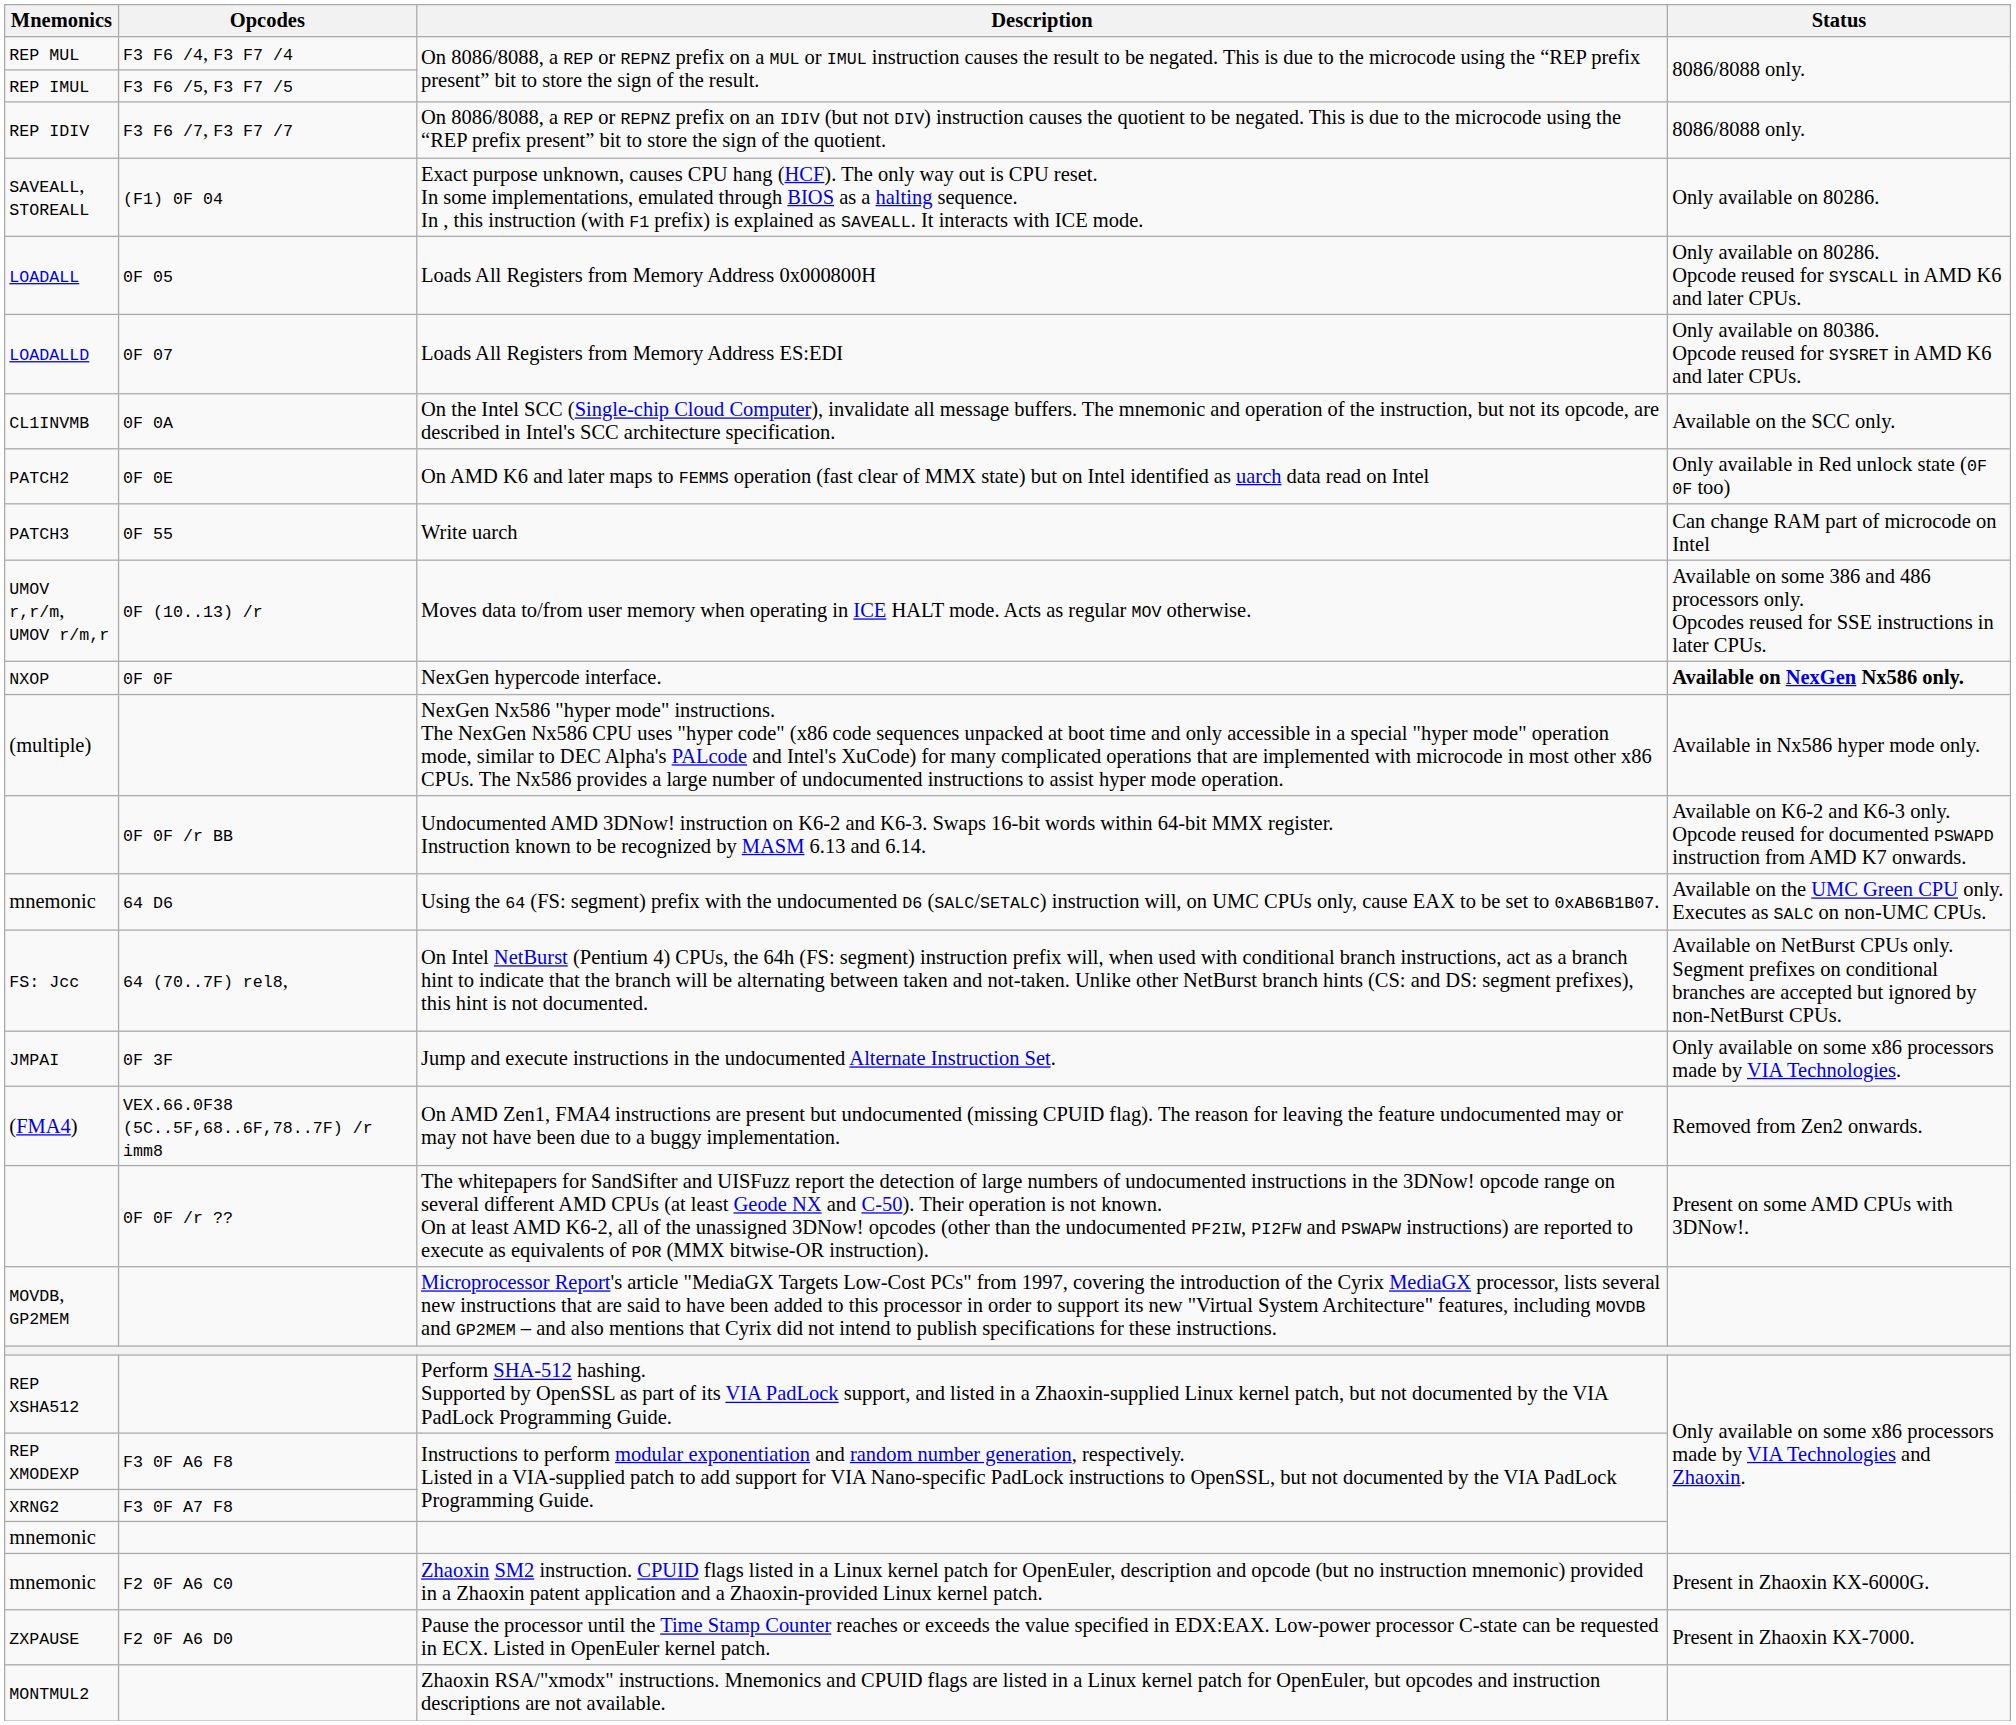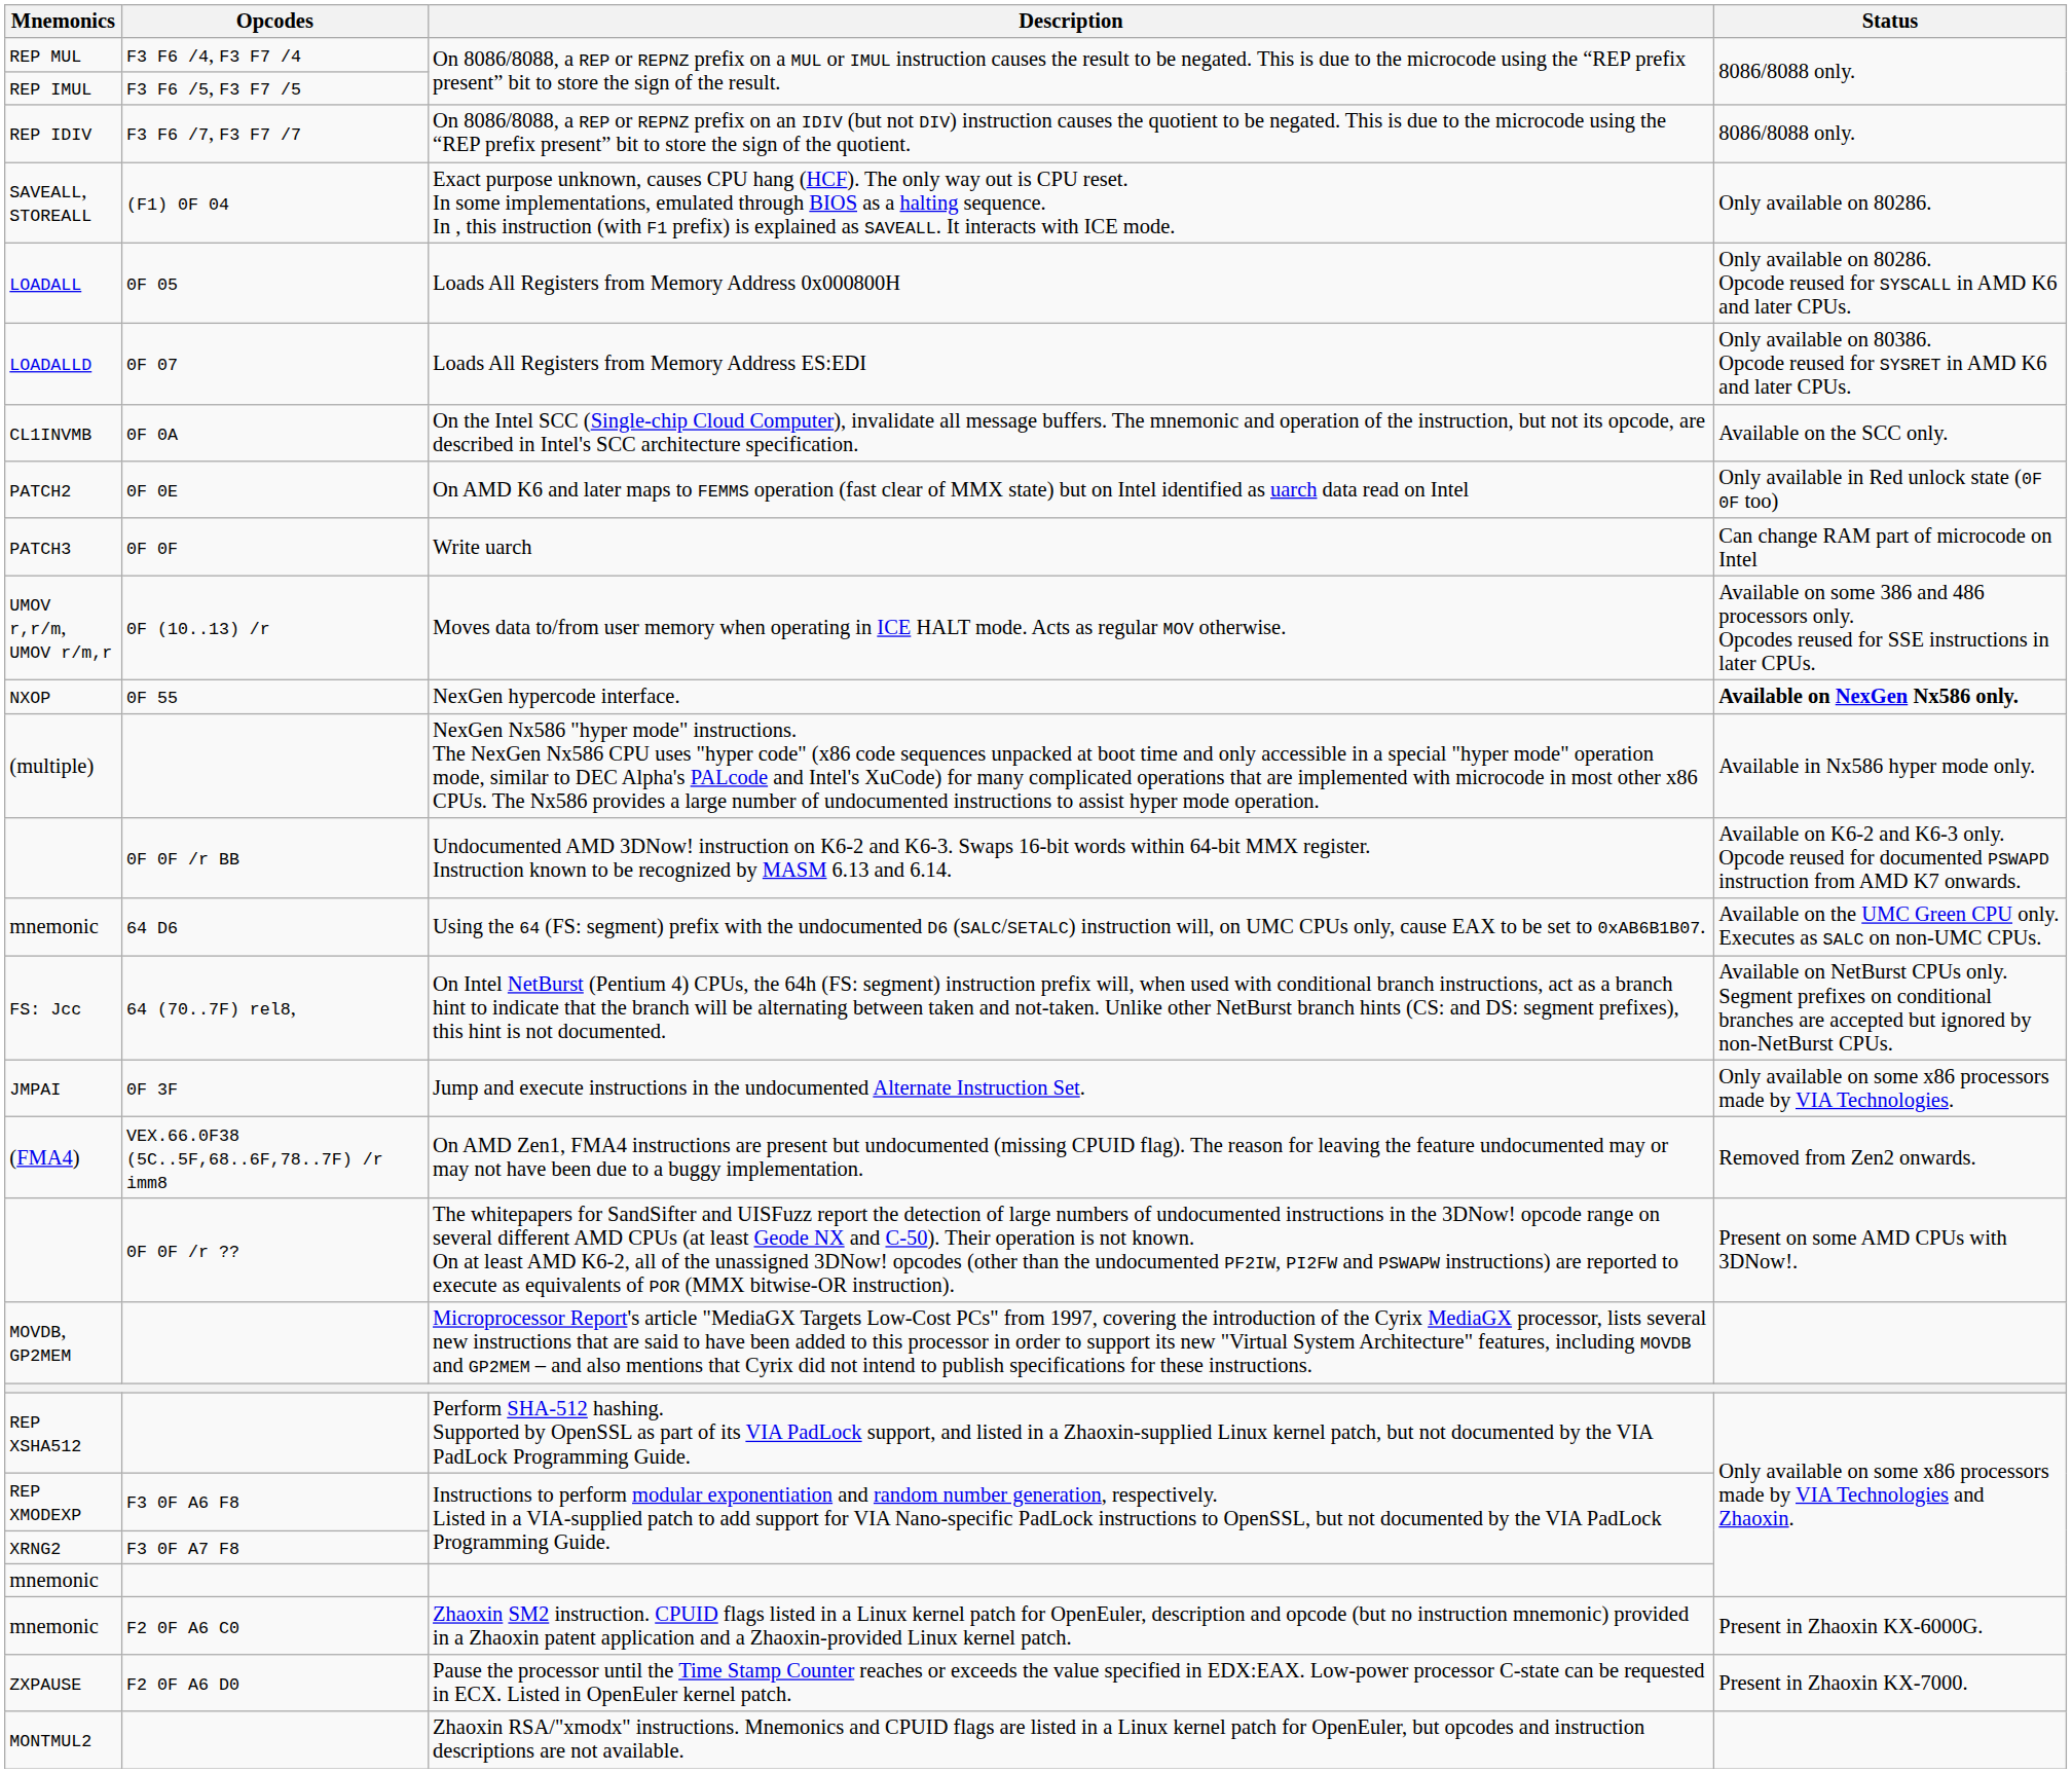 <table class="wikitable sortable sticky-header">
 <tr>
 <th>Mnemonics</th>
 <th>Opcodes</th>
 <th>Description</th>
 <th>Status</th>
 </tr>
 <tr>
 <td><code>REP MUL</code></td>
 <td><code>F3 F6 /4</code>, <code>F3 F7 /4</code></td>
 <td rowspan=2>On 8086/8088, a <code>REP</code> or <code>REPNZ</code> prefix on a <code>MUL</code> or <code>IMUL</code> instruction causes the result to be negated.  This is due to the microcode using the “REP prefix present” bit to store the sign of the result.</td>
 <td rowspan=2>8086/8088 only.</td>
 </tr>
 <tr>
 <td><code>REP IMUL</code></td>
 <td><code>F3 F6 /5</code>, <code>F3 F7 /5</code></td>
 </tr>
 <tr>
 <td><code>REP IDIV</code></td>
 <td><code>F3 F6 /7</code>, <code>F3 F7 /7</code></td>
 <td>On 8086/8088, a <code>REP</code> or <code>REPNZ</code> prefix on an <code>IDIV</code> (but not <code>DIV</code>) instruction causes the quotient to be negated.  This is due to the microcode using the “REP prefix present” bit to store the sign of the quotient.</td>
 <td>8086/8088 only.</td>
 </tr>
 <tr>
 <td><code>SAVEALL</code>,<br><code>STOREALL</code></td>
 <td><code>(F1) 0F 04</code></td>
 <td>Exact purpose unknown, causes CPU hang (<a href='#'>HCF</a>). The only way out is CPU reset.<br>In some implementations, emulated through <a href='#'>BIOS</a> as a <a href='#'>halting</a> sequence.<br>In , this instruction (with <code>F1</code> prefix) is explained as <code>SAVEALL</code>. It interacts with ICE mode.</td>
 <td>Only available on 80286.</td>
 </tr>
 <tr>
 <td><code><a href='#'>LOADALL</a></code></td>
 <td><code>0F 05</code></td>
 <td>Loads All Registers from Memory Address 0x000800H</td>
 <td>Only available on 80286.<br>Opcode reused for <code>SYSCALL</code> in AMD K6 and later CPUs.</td>
 </tr>
 <tr>
 <td><code><a href='#'>LOADALLD</a></code></td>
 <td><code>0F 07</code></td>
 <td>Loads All Registers from Memory Address ES:EDI</td>
 <td>Only available on 80386.<br>Opcode reused for <code>SYSRET</code> in AMD K6 and later CPUs.</td>
 </tr>
 <tr>
 <td><code>CL1INVMB</code></td>
 <td><code>0F 0A</code></td>
 <td>On the Intel SCC (<a href='#'>Single-chip Cloud Computer</a>), invalidate all message buffers. The mnemonic and operation of the instruction, but not its opcode, are described in Intel's SCC architecture specification.</td>
 <td>Available on the SCC only.</td>
 </tr>
 <tr>
 <td><code>PATCH2</code></td>
 <td><code>0F 0E</code></td>
 <td>On AMD K6 and later maps to <code>FEMMS</code> operation (fast clear of MMX state) but on Intel identified as <a href='#'>uarch</a> data read on Intel</td>
 <td>Only available in Red unlock state (<code>0F 0F</code> too)</td>
 </tr>
 <tr>
 <td><code>PATCH3</code></td>
-<td><code>0F 55</code></td>
+<td><code>0F 0F</code></td>
 <td>Write uarch</td>
 <td>Can change RAM part of microcode on Intel</td>
 </tr>
 <tr>
 <td><code>UMOV r,r/m</code>,<br><code>UMOV r/m,r</code></td>
 <td><code>0F (10..13) /r</code></td>
 <td>Moves data to/from user memory when operating in <a href='#'>ICE</a> HALT mode. Acts as regular <code>MOV</code> otherwise.</td>
 <td>Available on some 386 and 486 processors only.<br>Opcodes reused for SSE instructions in later CPUs.</td>
 </tr>
 <tr>
 <td><code>NXOP</code></td>
-<td><code>0F 0F</code></td>
+<td><code>0F 55</code></td>
 <td>NexGen hypercode interface.</td>
 <td><strong>Available on <a href='#'>NexGen</a> Nx586 only.</strong></td>
 </tr>
 <tr>
 <td>(multiple)</td>
 <td></td>
 <td>NexGen Nx586 "hyper mode" instructions.<br>The NexGen Nx586 CPU uses "hyper code" (x86 code sequences unpacked at boot time and only accessible in a special "hyper mode" operation mode, similar to DEC Alpha's <a href='#'>PALcode</a> and Intel's XuCode) for many complicated operations that are implemented with microcode in most other x86 CPUs. The Nx586 provides a large number of undocumented instructions to assist hyper mode operation.</td>
 <td>Available in Nx586 hyper mode only.</td>
 </tr>
 <tr>
 <td></td>
 <td><code>0F 0F /r BB</code></td>
 <td>Undocumented AMD 3DNow! instruction on K6-2 and K6-3. Swaps 16-bit words within 64-bit MMX register.<br>Instruction known to be recognized by <a href='#'>MASM</a> 6.13 and 6.14.</td>
 <td>Available on K6-2 and K6-3 only.<br>Opcode reused for documented <code>PSWAPD</code> instruction from AMD K7 onwards.</td>
 </tr>
 <tr>
 <td> mnemonic</td>
 <td><code>64 D6</code></td>
 <td>Using the <code>64</code> (FS: segment) prefix with the undocumented <code>D6</code> (<code>SALC</code>/<code>SETALC</code>) instruction will, on UMC CPUs only, cause EAX to be set to <code>0xAB6B1B07</code>.</td>
 <td>Available on the <a href='#'>UMC Green CPU</a> only. Executes as <code>SALC</code> on non-UMC CPUs.</td>
 </tr>
 <tr>
 <td><code>FS: Jcc</code></td>
 <td><code>64 (70..7F) rel8</code>,<br></td>
 <td>On Intel <a href='#'>NetBurst</a> (Pentium 4) CPUs, the 64h (FS: segment) instruction prefix will, when used with conditional branch instructions, act as a branch hint to indicate that the branch will be alternating between taken and not-taken. Unlike other NetBurst branch hints (CS: and DS: segment prefixes), this hint is not documented.</td>
 <td>Available on NetBurst CPUs only.<br>Segment prefixes on conditional branches are accepted but ignored by non-NetBurst CPUs.</td>
 </tr>
 <tr>
 <td><code>JMPAI</code></td>
 <td><code>0F 3F</code></td>
 <td>Jump and execute instructions in the undocumented <a href='#'>Alternate Instruction Set</a>.</td>
 <td>Only available on some x86 processors made by <a href='#'>VIA Technologies</a>.</td>
 </tr>
 <tr>
 <td>(<a href='#'>FMA4</a>)</td>
 <td><code>VEX.66.0F38 (5C..5F,68..6F,78..7F) /r imm8</code></td>
 <td>On AMD Zen1, FMA4 instructions are present but undocumented (missing CPUID flag). The reason for leaving the feature undocumented may or may not have been due to a buggy implementation.</td>
 <td>Removed from Zen2 onwards.</td>
 </tr>
 <tr>
 <td></td>
 <td><code>0F 0F /r ??</code></td>
 <td>The whitepapers for SandSifter and UISFuzz report the detection of large numbers of undocumented instructions in the 3DNow! opcode range on several different AMD CPUs (at least <a href='#'>Geode NX</a> and <a href='#'>C-50</a>). Their operation is not known.<br>On at least AMD K6-2, all of the unassigned 3DNow! opcodes (other than the undocumented <code>PF2IW</code>, <code>PI2FW</code> and <code>PSWAPW</code> instructions) are reported to execute as equivalents of <code>POR</code> (MMX bitwise-OR instruction).</td>
 <td>Present on some AMD CPUs with 3DNow!.</td>
 </tr>
 <tr>
 <td><code>MOVDB</code>,<br><code>GP2MEM</code></td>
 <td></td>
 <td><a href='#'>Microprocessor Report</a>'s article "MediaGX Targets Low-Cost PCs" from 1997, covering the introduction of the Cyrix <a href='#'>MediaGX</a> processor, lists several new instructions that are said to have been added to this processor in order to support its new "Virtual System Architecture" features, including <code>MOVDB</code> and <code>GP2MEM</code> – and also mentions that Cyrix did not intend to publish specifications for these instructions.</td>
 <td></td>
 </tr>
 <tr>
 <th colspan=5></th>
 </tr>
 <tr>
 <td><code>REP XSHA512</code></td>
 <td></td>
 <td>Perform <a href='#'>SHA-512</a> hashing.<br>Supported by OpenSSL as part of its <a href='#'>VIA PadLock</a> support, and listed in a Zhaoxin-supplied Linux kernel patch, but not documented by the VIA PadLock Programming Guide.</td>
 <td rowspan="4">Only available on some x86 processors made by <a href='#'>VIA Technologies</a> and <a href='#'>Zhaoxin</a>.</td>
 </tr>
 <tr>
 <td><code>REP XMODEXP</code></td>
 <td><code>F3 0F A6 F8</code></td>
 <td rowspan=2>Instructions to perform <a href='#'>modular exponentiation</a> and <a href='#'>random number generation</a>, respectively.<br>Listed in a VIA-supplied patch to add support for VIA Nano-specific PadLock instructions to OpenSSL, but not documented by the VIA PadLock Programming Guide.</td>
 </tr>
 <tr>
 <td><code>XRNG2</code></td>
 <td><code>F3 0F A7 F8</code></td>
 </tr>
 <tr>
 <td> mnemonic</td>
 <td></td>
 <td></td>
 </tr>
 <tr>
 <td> mnemonic</td>
 <td><code>F2 0F A6 C0</code></td>
 <td><a href='#'>Zhaoxin</a> <a href='#'>SM2</a> instruction. <a href='#'>CPUID</a> flags listed in a Linux kernel patch for OpenEuler, description and opcode (but no instruction mnemonic) provided in a Zhaoxin patent application and a Zhaoxin-provided Linux kernel patch.</td>
 <td>Present in Zhaoxin KX-6000G.</td>
 </tr>
 <tr>
 <td><code>ZXPAUSE</code></td>
 <td><code>F2 0F A6 D0</code></td>
 <td>Pause the processor until the <a href='#'>Time Stamp Counter</a> reaches or exceeds the value specified in EDX:EAX. Low-power processor C-state can be requested in ECX. Listed in OpenEuler kernel patch.</td>
 <td>Present in Zhaoxin KX-7000.</td>
 </tr>
 <tr>
 <td><code>MONTMUL2</code></td>
 <td></td>
 <td>Zhaoxin RSA/"xmodx" instructions. Mnemonics and CPUID flags are listed in a Linux kernel patch for OpenEuler, but opcodes and instruction descriptions are not available.</td>
 <td></td>
 </tr>
 </table>
